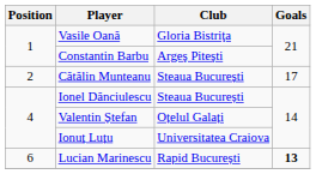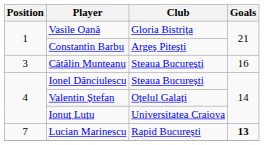 <table class="wikitable">
 <tr>
 <th style="width:28px">Position</th>
 <th>Player</th>
 <th>Club</th>
 <th>Goals</th>
 </tr>
 <tr>
 <td rowspan="2" align="center">1</td>
 <td><a href='#'>Vasile Oană</a></td>
 <td><a href='#'>Gloria Bistriţa</a></td>
 <td rowspan="2" align="center">21</td>
 </tr>
 <tr>
 <td><a href='#'>Constantin Barbu</a></td>
 <td><a href='#'>Argeş Piteşti</a></td>
 </tr>
 <tr>
-<td rowspan="1" align="center">2</td>
+<td rowspan="1" align="center">3</td>
 <td><a href='#'>Cătălin Munteanu</a></td>
 <td><a href='#'>Steaua București</a></td>
-<td align="center">17</td>
+<td align="center">16</td>
 </tr>
 <tr>
 <td rowspan="3" align="center">4</td>
 <td><a href='#'>Ionel Dănciulescu</a></td>
 <td><a href='#'>Steaua București</a></td>
 <td rowspan="3" align="center">14</td>
 </tr>
 <tr>
 <td><a href='#'>Valentin Ștefan</a></td>
 <td><a href='#'>Oțelul Galați</a></td>
 </tr>
 <tr>
 <td><a href='#'>Ionuț Luțu</a></td>
 <td><a href='#'>Universitatea Craiova</a></td>
 </tr>
 <tr>
-<td rowspan="1" align="center">6</td>
+<td rowspan="1" align="center">7</td>
 <td><a href='#'>Lucian Marinescu</a></td>
 <td><a href='#'>Rapid București</a></td>
 <td align="center"><strong>13</strong></td>
 </tr>
 <tr>
 </tr>
 </table>
